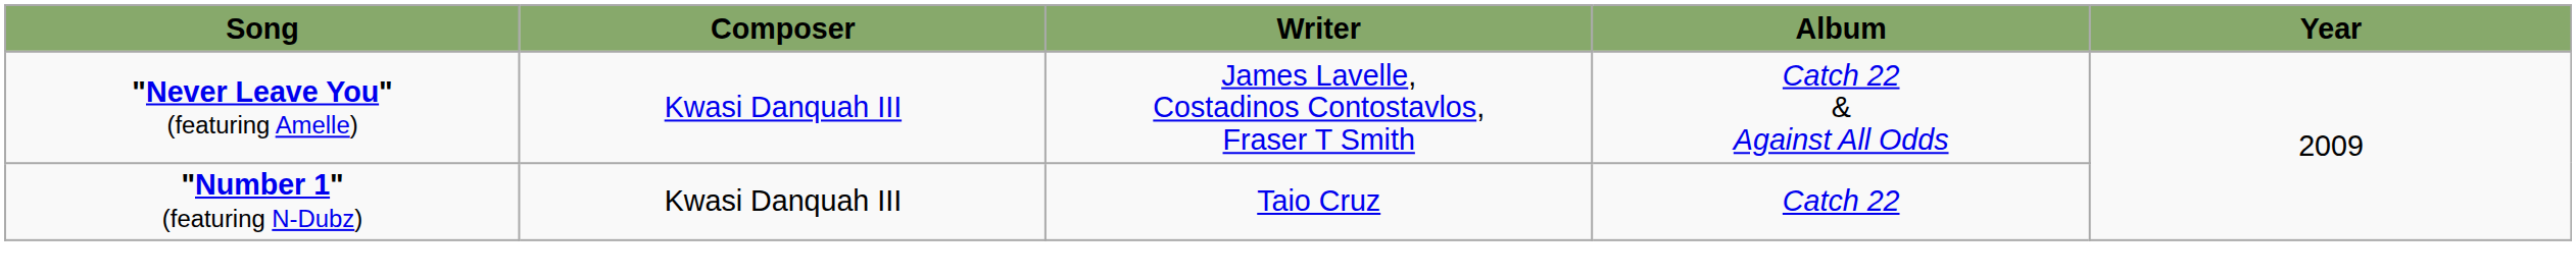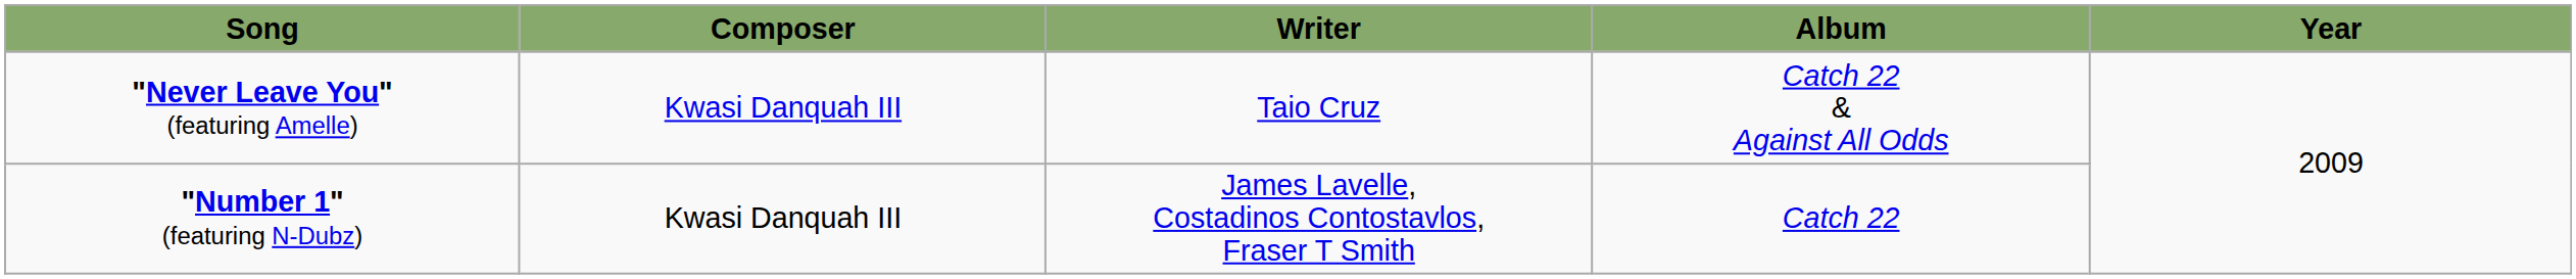 <table class="wikitable" style="margin:0.5em auto; clear:both; font-size:.9em; text-align:center; width:100%">
 <tr>
 <th style="width:500px; background:#87a96b;"><span>Song</span></th>
 <th style="width:500px; background:#87a96b;"><span>Composer</span></th>
 <th style="width:500px; background:#87a96b;"><span>Writer</span></th>
 <th style="width:500px; background:#87a96b;"><span>Album</span></th>
 <th style="width:500px; background:#87a96b;"><span>Year</span></th>
 </tr>
 <tr>
 <td><strong>"<a href='#'>Never Leave You</a>"</strong><br> <small>(featuring <a href='#'>Amelle</a>)</small></td>
 <td><a href='#'>Kwasi Danquah III</a></td>
-<td><a href='#'>James Lavelle</a>,<br> <a href='#'>Costadinos Contostavlos</a>,<br> <a href='#'>Fraser T Smith</a></td>
+<td><a href='#'>Taio Cruz</a></td>
 <td><em><a href='#'>Catch 22</a></em><br> &<br> <em><a href='#'>Against All Odds</a></em></td>
 <td rowspan="2">2009</td>
 </tr>
 <tr>
 <td><strong>"<a href='#'>Number 1</a>"</strong><br> <small>(featuring <a href='#'>N-Dubz</a>)</small></td>
 <td>Kwasi Danquah III</td>
-<td><a href='#'>Taio Cruz</a></td>
+<td><a href='#'>James Lavelle</a>,<br> <a href='#'>Costadinos Contostavlos</a>,<br> <a href='#'>Fraser T Smith</a></td>
 <td><em><a href='#'>Catch 22</a></em></td>
 </tr>
 </table>
